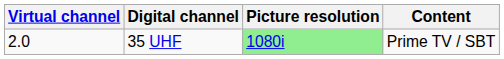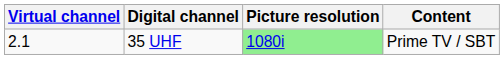 <table class = "wikitable">
 <tr>
 <th><a href='#'>Virtual channel</a></th>
 <th>Digital channel</th>
 <th>Picture resolution</th>
 <th>Content</th>
 </tr>
 <tr>
-<td>2.0</td>
+<td>2.1</td>
 <td>35 <a href='#'>UHF</a></td>
 <td style="background: lightgreen;"><a href='#'>1080i</a></td>
 <td>Prime TV / SBT</td>
 </tr>
 </table>
